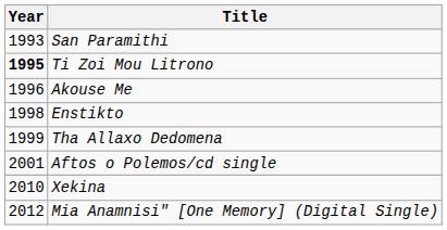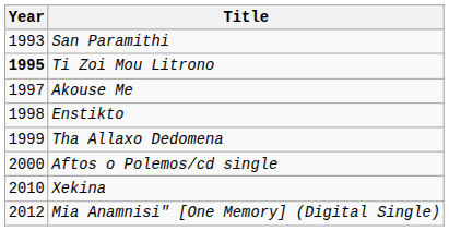 <table class="wikitable"|width=100%>
 <tr bgcolor="#CCCCCC">
 <th>Year</th>
 <th>Title</th>
 </tr>
 <tr>
 <td>1993</td>
 <td><em>San Paramithi</em></td>
 </tr>
 <tr>
 <td><strong>1995</strong></td>
 <td><em>Ti Zoi Mou Litrono</em></td>
 </tr>
 <tr>
-<td>1996</td>
+<td>1997</td>
 <td><em>Akouse Me</em></td>
 </tr>
 <tr>
 <td>1998</td>
 <td><em>Enstikto</em></td>
 </tr>
 <tr>
 <td>1999</td>
 <td><em>Tha Allaxo Dedomena</em></td>
 </tr>
 <tr>
-<td>2001</td>
+<td>2000</td>
 <td><em>Aftos o Polemos/cd single</em></td>
 </tr>
 <tr bgcolor="#F0F8FF">
 </tr>
 <tr bgcolor="#CCCCCC">
 </tr>
 <tr>
 <td>2010</td>
 <td><em>Xekina</em></td>
 </tr>
 <tr>
 <td>2012</td>
 <td><em>Mia Anamnisi" [One Memory] (Digital Single)</td>
 </tr>
 </table>
